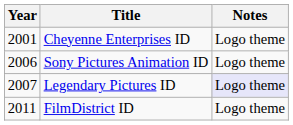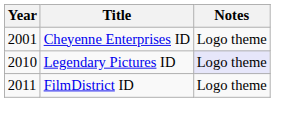 <table class="wikitable">
 <tr>
 <th>Year</th>
 <th>Title</th>
 <th>Notes</th>
 </tr>
 <tr>
 <td>2001</td>
 <td><a href='#'>Cheyenne Enterprises</a> ID</td>
 <td>Logo theme</td>
 </tr>
 <tr>
-<td>2006</td>
-<td><a href='#'>Sony Pictures Animation</a> ID</td>
-<td>Logo theme</td>
-</tr>
-<tr>
-<td>2007</td>
+<td>2010</td>
 <td><a href='#'>Legendary Pictures</a> ID</td>
 <td style="background: lavender;">Logo theme</td>
 </tr>
 <tr>
 <td>2011</td>
 <td><a href='#'>FilmDistrict</a> ID</td>
 <td>Logo theme</td>
 </tr>
 </table>
